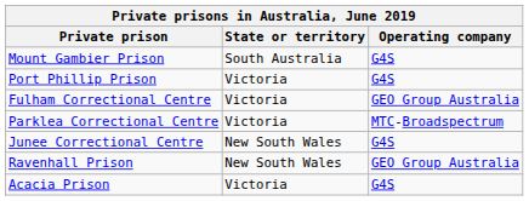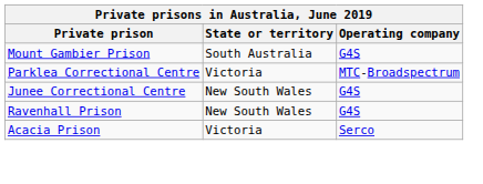 <table class="wikitable">
 <tr>
 <th colspan="3">Private prisons in Australia, June 2019</th>
 </tr>
 <tr>
 <th>Private prison</th>
 <th>State or territory</th>
 <th>Operating company</th>
 </tr>
 <tr>
 <td><a href='#'>Mount Gambier Prison</a></td>
 <td>South Australia</td>
 <td><a href='#'>G4S</a></td>
 </tr>
 <tr>
-<td><a href='#'>Port Phillip Prison</a></td>
-<td>Victoria</td>
-<td><a href='#'>G4S</a></td>
-</tr>
-<tr>
-<td><a href='#'>Fulham Correctional Centre</a></td>
-<td>Victoria</td>
-<td><a href='#'>GEO Group Australia</a></td>
-</tr>
-<tr>
 <td><a href='#'>Parklea Correctional Centre</a></td>
 <td>Victoria</td>
 <td><a href='#'>MTC</a>-<a href='#'>Broadspectrum</a></td>
 </tr>
 <tr>
 <td><a href='#'>Junee Correctional Centre</a></td>
 <td>New South Wales</td>
 <td><a href='#'>G4S</a></td>
 </tr>
 <tr>
 <td><a href='#'>Ravenhall Prison</a></td>
 <td>New South Wales</td>
-<td><a href='#'>GEO Group Australia</a></td>
+<td><a href='#'>G4S</a></td>
 </tr>
 <tr>
 <td><a href='#'>Acacia Prison</a></td>
 <td>Victoria</td>
-<td><a href='#'>G4S</a></td>
+<td><a href='#'>Serco</a></td>
 </tr>
 </table>
